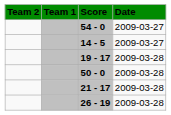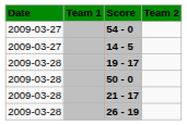 <table class="wikitable" style="margin:0.5em auto; font-size:95%">
 <tr bgcolor="#008B00">
-<td><strong>Team 2</strong></td>
+<td><strong>Date</strong></td>
 <td><strong>Team 1</strong></td>
 <td><strong>Score</strong></td>
-<td><strong>Date</strong></td>
+<td><strong>Team 2</strong></td>
 </tr>
 <tr>
-<td></td>
+<td>2009-03-27</td>
 <td bgcolor="silver"><strong></strong></td>
 <td bgcolor="silver"><strong>54 - 0</strong></td>
-<td>2009-03-27</td>
+<td></td>
 </tr>
 <tr>
-<td></td>
+<td>2009-03-27</td>
 <td bgcolor="silver"><strong></strong></td>
 <td bgcolor="silver"><strong>14 - 5</strong></td>
-<td>2009-03-27</td>
+<td></td>
 </tr>
 <tr>
-<td></td>
+<td>2009-03-28</td>
 <td bgcolor="silver"><strong></strong></td>
 <td bgcolor="silver"><strong>19 - 17</strong></td>
-<td>2009-03-28</td>
+<td></td>
 </tr>
 <tr>
-<td></td>
+<td>2009-03-28</td>
 <td bgcolor="silver"><strong></strong></td>
 <td bgcolor="silver"><strong>50 - 0</strong></td>
-<td>2009-03-28</td>
+<td></td>
 </tr>
 <tr>
-<td></td>
+<td>2009-03-28</td>
 <td bgcolor="silver"><strong></strong></td>
 <td bgcolor="silver"><strong>21 - 17</strong></td>
-<td>2009-03-28</td>
+<td></td>
 </tr>
 <tr>
-<td></td>
+<td>2009-03-28</td>
 <td bgcolor="silver"><strong></strong></td>
 <td bgcolor="silver"><strong>26 - 19</strong></td>
-<td>2009-03-28</td>
+<td></td>
 </tr>
 </table>
